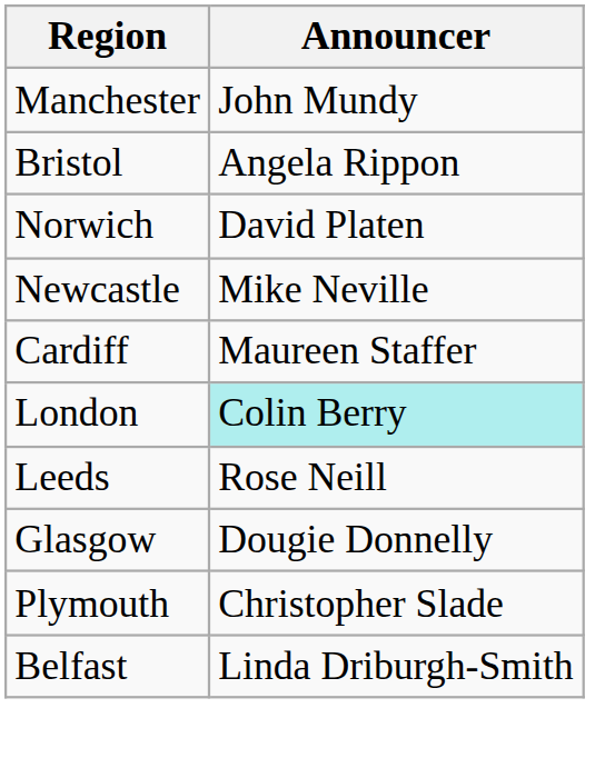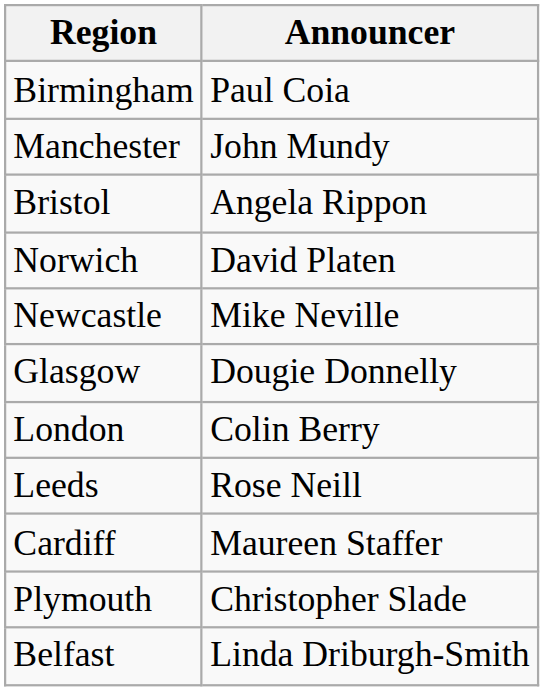 <table class="wikitable collapsible collapsed">
 <tr>
 <th>Region</th>
 <th>Announcer</th>
+</tr>
+<tr>
+<td>Birmingham</td>
+<td>Paul Coia</td>
 </tr>
 <tr>
 <td>Manchester</td>
 <td>John Mundy</td>
 </tr>
 <tr>
 <td>Bristol</td>
 <td>Angela Rippon</td>
 </tr>
 <tr>
 <td>Norwich</td>
 <td>David Platen</td>
 </tr>
 <tr>
 <td>Newcastle</td>
 <td>Mike Neville</td>
 </tr>
 <tr>
-<td>Cardiff</td>
-<td>Maureen Staffer</td>
+<td>Glasgow</td>
+<td>Dougie Donnelly</td>
 </tr>
 <tr>
 <td>London</td>
-<td style="background: paleturquoise;">Colin Berry</td>
+<td>Colin Berry</td>
 </tr>
 <tr>
 <td>Leeds</td>
 <td>Rose Neill</td>
 </tr>
 <tr>
-<td>Glasgow</td>
-<td>Dougie Donnelly</td>
+<td>Cardiff</td>
+<td>Maureen Staffer</td>
 </tr>
 <tr>
 <td>Plymouth</td>
 <td>Christopher Slade</td>
 </tr>
 <tr>
 <td>Belfast</td>
 <td>Linda Driburgh-Smith</td>
 </tr>
 </table>
